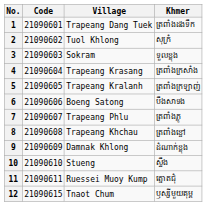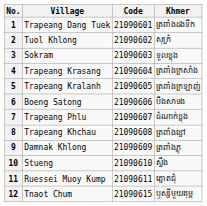 <table class="wikitable sortable mw-collapsible">
 <tr>
 <th>No.</th>
+<th>Village</th>
 <th>Code</th>
-<th>Village</th>
 <th>Khmer</th>
 </tr>
 <tr>
 <th>1</th>
+<td>Trapeang Dang Tuek</td>
 <td>21090601</td>
-<td>Trapeang Dang Tuek</td>
 <td>ត្រពាំងដងទឹក</td>
 </tr>
 <tr>
 <th>2</th>
+<td>Tuol Khlong</td>
 <td>21090602</td>
-<td>Tuol Khlong</td>
 <td>សុក្រំ</td>
 </tr>
 <tr>
 <th>3</th>
+<td>Sokram</td>
 <td>21090603</td>
-<td>Sokram</td>
 <td>ទួលខ្លុង</td>
 </tr>
 <tr>
 <th>4</th>
+<td>Trapeang Krasang</td>
 <td>21090604</td>
-<td>Trapeang Krasang</td>
 <td>ត្រពាំងក្រសាំង</td>
 </tr>
 <tr>
 <th>5</th>
+<td>Trapeang Kralanh</td>
 <td>21090605</td>
-<td>Trapeang Kralanh</td>
 <td>ត្រពាំងក្រឡាញ់</td>
 </tr>
 <tr>
 <th>6</th>
+<td>Boeng Satong</td>
 <td>21090606</td>
-<td>Boeng Satong</td>
 <td>បឹងសាទង</td>
 </tr>
 <tr>
 <th>7</th>
+<td>Trapeang Phlu</td>
 <td>21090607</td>
-<td>Trapeang Phlu</td>
-<td>ត្រពាំងភ្លូ</td>
+<td>ដំណាក់ខ្លុង</td>
 </tr>
 <tr>
 <th>8</th>
+<td>Trapeang Khchau</td>
 <td>21090608</td>
-<td>Trapeang Khchau</td>
 <td>ត្រពាំងខ្ចៅ</td>
 </tr>
 <tr>
 <th>9</th>
+<td>Damnak Khlong</td>
 <td>21090609</td>
-<td>Damnak Khlong</td>
-<td>ដំណាក់ខ្លុង</td>
+<td>ត្រពាំងភ្លូ</td>
 </tr>
 <tr>
 <th>10</th>
+<td>Stueng</td>
 <td>21090610</td>
-<td>Stueng</td>
 <td>ស្ទឹង</td>
 </tr>
 <tr>
 <th>11</th>
+<td>Ruessei Muoy Kump</td>
 <td>21090611</td>
-<td>Ruessei Muoy Kump</td>
 <td>ត្នោតជុំ</td>
 </tr>
 <tr>
 <th>12</th>
+<td>Tnaot Chum</td>
 <td>21090615</td>
-<td>Tnaot Chum</td>
 <td>ឫស្សីមួយគុម្ព</td>
 </tr>
 </table>
